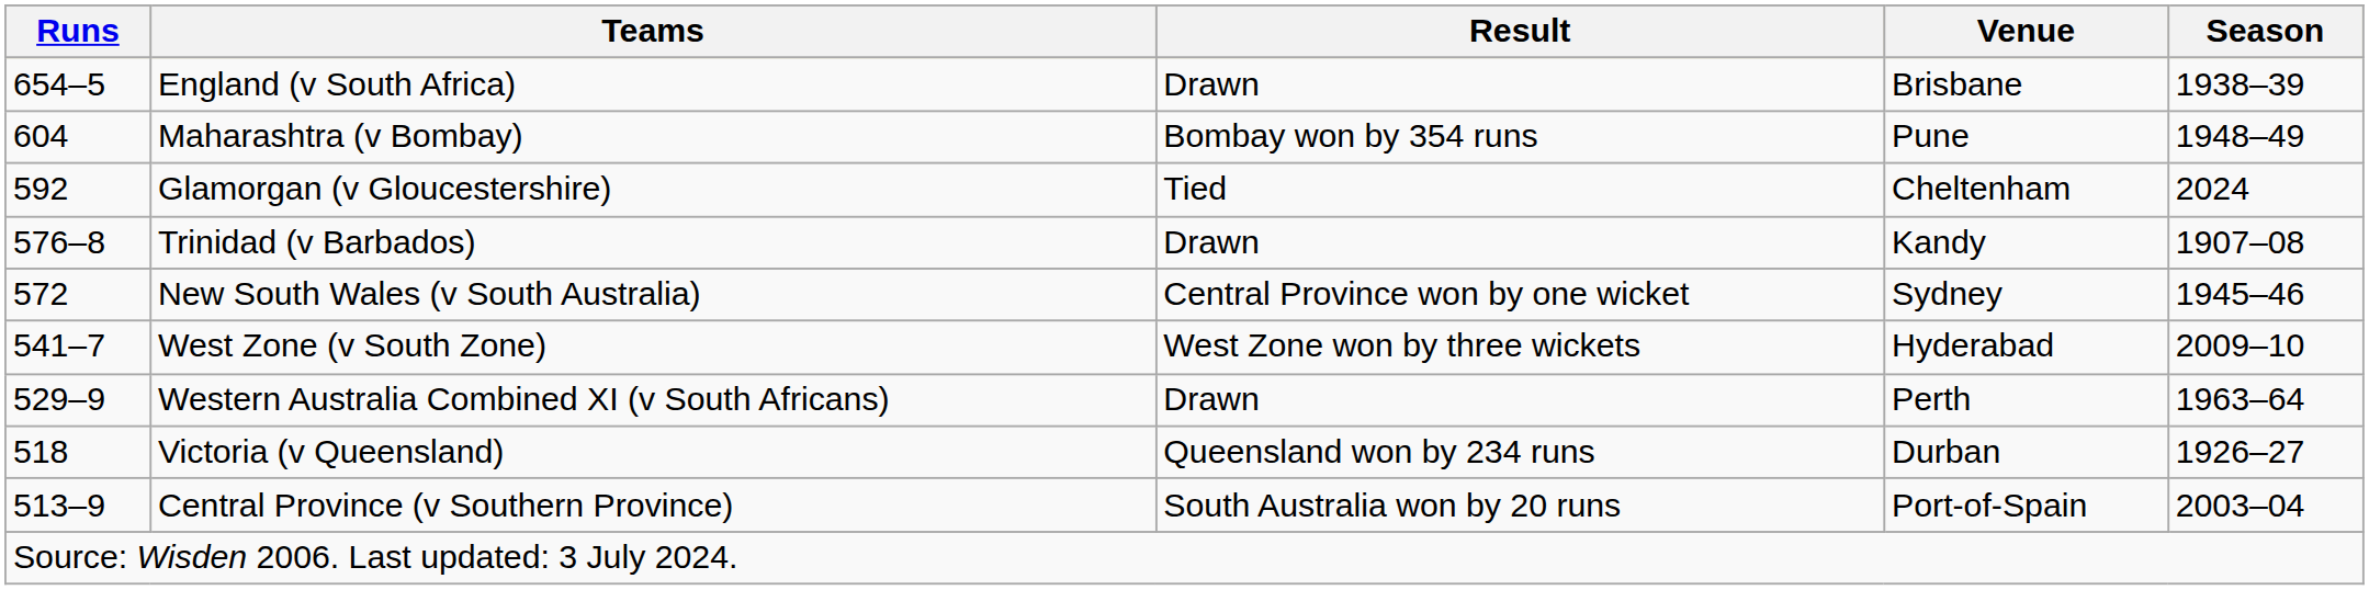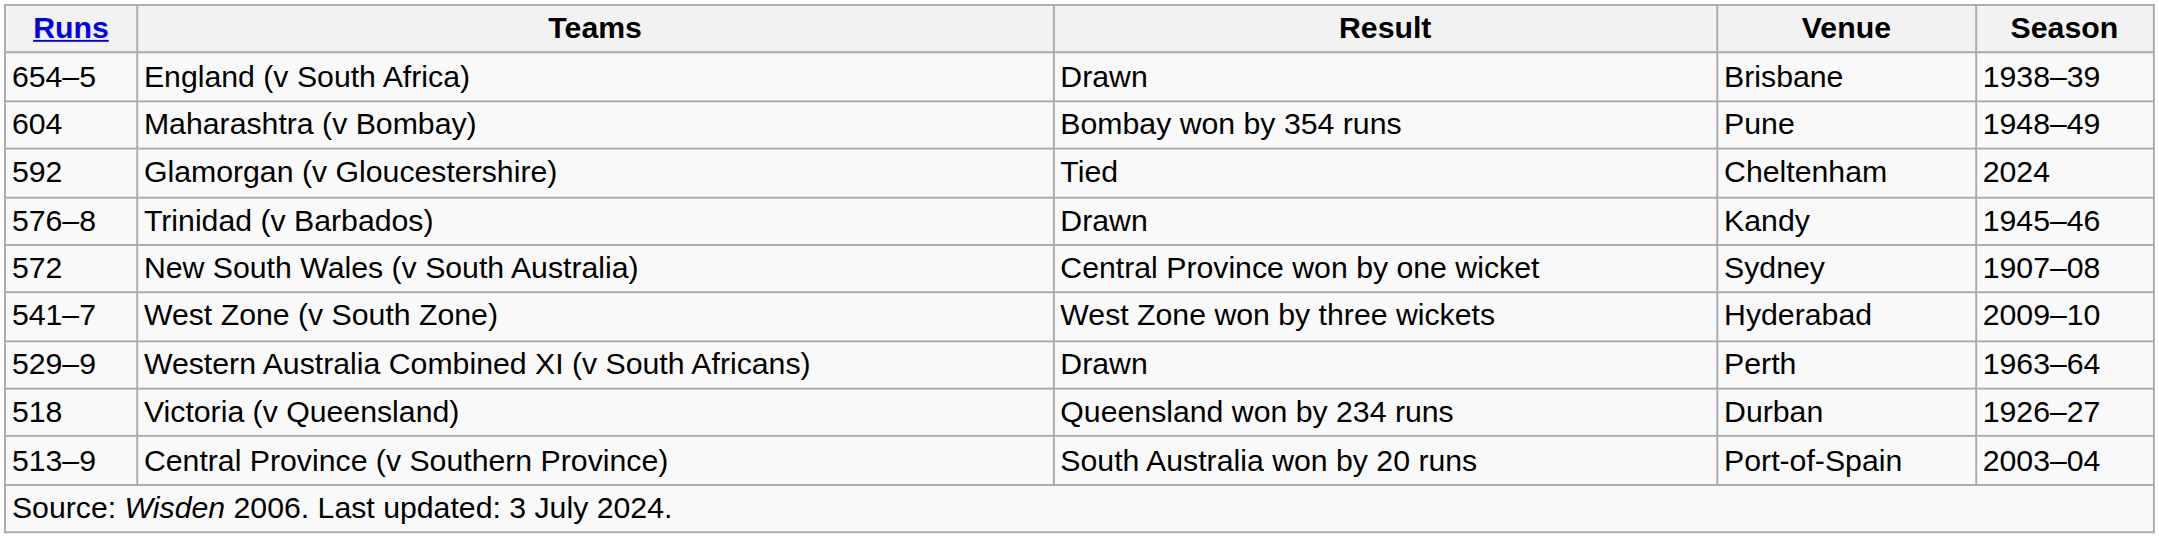 <table class="wikitable" style="width:90%;">
 <tr style="background:#bdb76b;">
 <th><a href='#'>Runs</a></th>
 <th>Teams</th>
 <th>Result</th>
 <th>Venue</th>
 <th>Season</th>
 </tr>
 <tr>
 <td>654–5</td>
 <td>England (v South Africa)</td>
 <td>Drawn</td>
 <td>Brisbane</td>
 <td>1938–39</td>
 </tr>
 <tr>
 <td>604</td>
 <td>Maharashtra (v Bombay)</td>
 <td>Bombay won by 354 runs</td>
 <td>Pune</td>
 <td>1948–49</td>
 </tr>
 <tr>
 <td>592</td>
 <td>Glamorgan (v Gloucestershire)</td>
 <td>Tied</td>
 <td>Cheltenham</td>
 <td>2024</td>
 </tr>
 <tr>
 <td>576–8</td>
 <td>Trinidad (v Barbados)</td>
 <td>Drawn</td>
 <td>Kandy</td>
-<td>1907–08</td>
+<td>1945–46</td>
 </tr>
 <tr>
 <td>572</td>
 <td>New South Wales (v South Australia)</td>
 <td>Central Province won by one wicket</td>
 <td>Sydney</td>
-<td>1945–46</td>
+<td>1907–08</td>
 </tr>
 <tr>
 <td>541–7</td>
 <td>West Zone (v South Zone)</td>
 <td>West Zone won by three wickets</td>
 <td>Hyderabad</td>
 <td>2009–10</td>
 </tr>
 <tr>
 <td>529–9</td>
 <td>Western Australia Combined XI (v South Africans)</td>
 <td>Drawn</td>
 <td>Perth</td>
 <td>1963–64</td>
 </tr>
 <tr>
 <td>518</td>
 <td>Victoria (v Queensland)</td>
 <td>Queensland won by 234 runs</td>
 <td>Durban</td>
 <td>1926–27</td>
 </tr>
 <tr>
 <td>513–9</td>
 <td>Central Province (v Southern Province)</td>
 <td>South Australia won by 20 runs</td>
 <td>Port-of-Spain</td>
 <td>2003–04</td>
 </tr>
 <tr>
 <td colspan=5>Source: <em>Wisden</em> 2006. Last updated: 3 July 2024.</td>
 </tr>
 </table>
